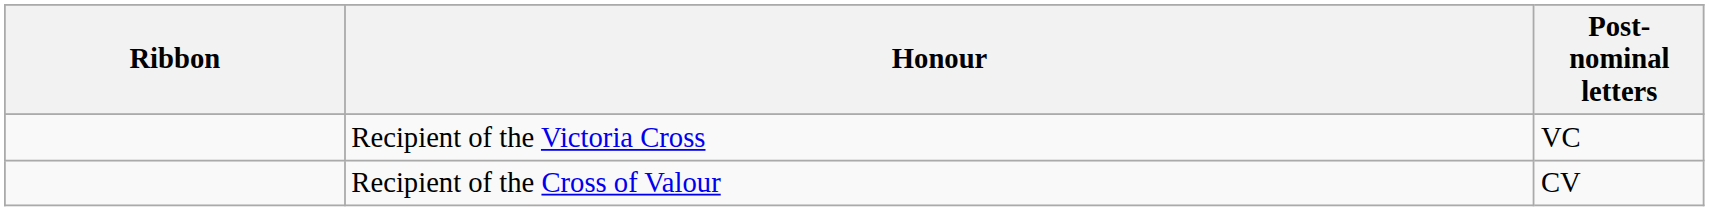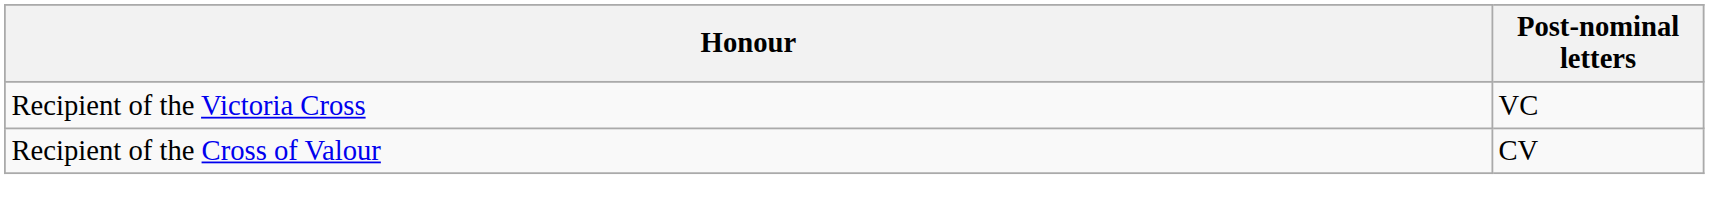 <table class="wikitable" style="width:60%;">
 <tr>
-<th width="20%">Ribbon</th>
 <th width="70%">Honour</th>
 <th width="10%">Post-nominal letters</th>
 </tr>
 <tr>
-<td></td>
 <td>Recipient of the <a href='#'>Victoria Cross</a></td>
 <td>VC</td>
 </tr>
 <tr>
-<td></td>
 <td>Recipient of the <a href='#'>Cross of Valour</a></td>
 <td>CV</td>
 </tr>
 </table>
